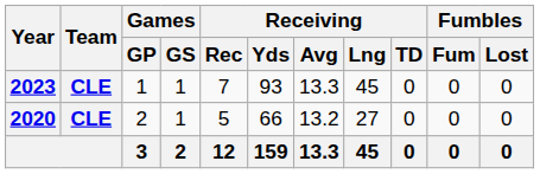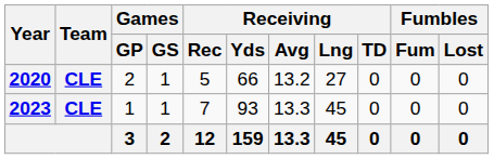 <table class=wikitable style="text-align:center;">
 <tr>
 <th rowspan="2">Year</th>
 <th rowspan="2">Team</th>
 <th colspan="2">Games</th>
 <th colspan="5">Receiving</th>
 <th colspan="2">Fumbles</th>
 </tr>
 <tr>
 <th>GP</th>
 <th>GS</th>
 <th>Rec</th>
 <th>Yds</th>
 <th>Avg</th>
 <th>Lng</th>
 <th>TD</th>
 <th>Fum</th>
 <th>Lost</th>
 </tr>
 <tr>
+<th><a href='#'>2020</a></th>
+<th><a href='#'>CLE</a></th>
+<td>2</td>
+<td>1</td>
+<td>5</td>
+<td>66</td>
+<td>13.2</td>
+<td>27</td>
+<td>0</td>
+<td>0</td>
+<td>0</td>
+</tr>
+<tr>
 <th><a href='#'>2023</a></th>
 <th><a href='#'>CLE</a></th>
 <td>1</td>
 <td>1</td>
 <td>7</td>
 <td>93</td>
 <td>13.3</td>
 <td>45</td>
-<td>0</td>
-<td>0</td>
-<td>0</td>
-</tr>
-<tr>
-<th><a href='#'>2020</a></th>
-<th><a href='#'>CLE</a></th>
-<td>2</td>
-<td>1</td>
-<td>5</td>
-<td>66</td>
-<td>13.2</td>
-<td>27</td>
 <td>0</td>
 <td>0</td>
 <td>0</td>
 </tr>
 <tr>
 <th colspan="2"></th>
 <th>3</th>
 <th>2</th>
 <th>12</th>
 <th>159</th>
 <th>13.3</th>
 <th>45</th>
 <th>0</th>
 <th>0</th>
 <th>0</th>
 </tr>
 </table>
